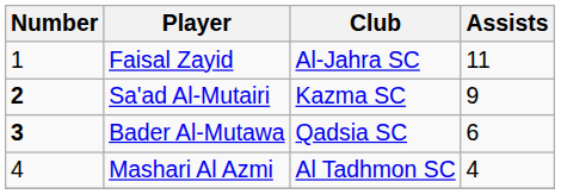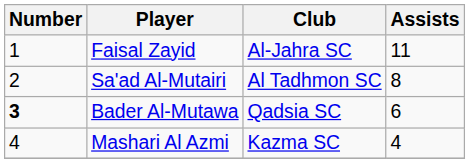 <table class="wikitable">
 <tr>
 <th>Number</th>
 <th>Player</th>
 <th>Club</th>
 <th>Assists</th>
 </tr>
 <tr>
 <td>1</td>
 <td><a href='#'>Faisal Zayid</a></td>
 <td><a href='#'>Al-Jahra SC</a></td>
 <td>11</td>
 </tr>
 <tr>
-<td><strong>2</strong></td>
+<td>2</td>
 <td><a href='#'>Sa'ad Al-Mutairi</a></td>
-<td><a href='#'>Kazma SC</a></td>
-<td>9</td>
+<td><a href='#'>Al Tadhmon SC</a></td>
+<td>8</td>
 </tr>
 <tr>
 <td><strong>3</strong></td>
 <td><a href='#'>Bader Al-Mutawa</a></td>
 <td><a href='#'>Qadsia SC</a></td>
 <td>6</td>
 </tr>
 <tr>
 <td>4</td>
 <td><a href='#'>Mashari Al Azmi</a></td>
-<td><a href='#'>Al Tadhmon SC</a></td>
+<td><a href='#'>Kazma SC</a></td>
 <td>4</td>
 </tr>
 <tr>
 </tr>
 </table>
